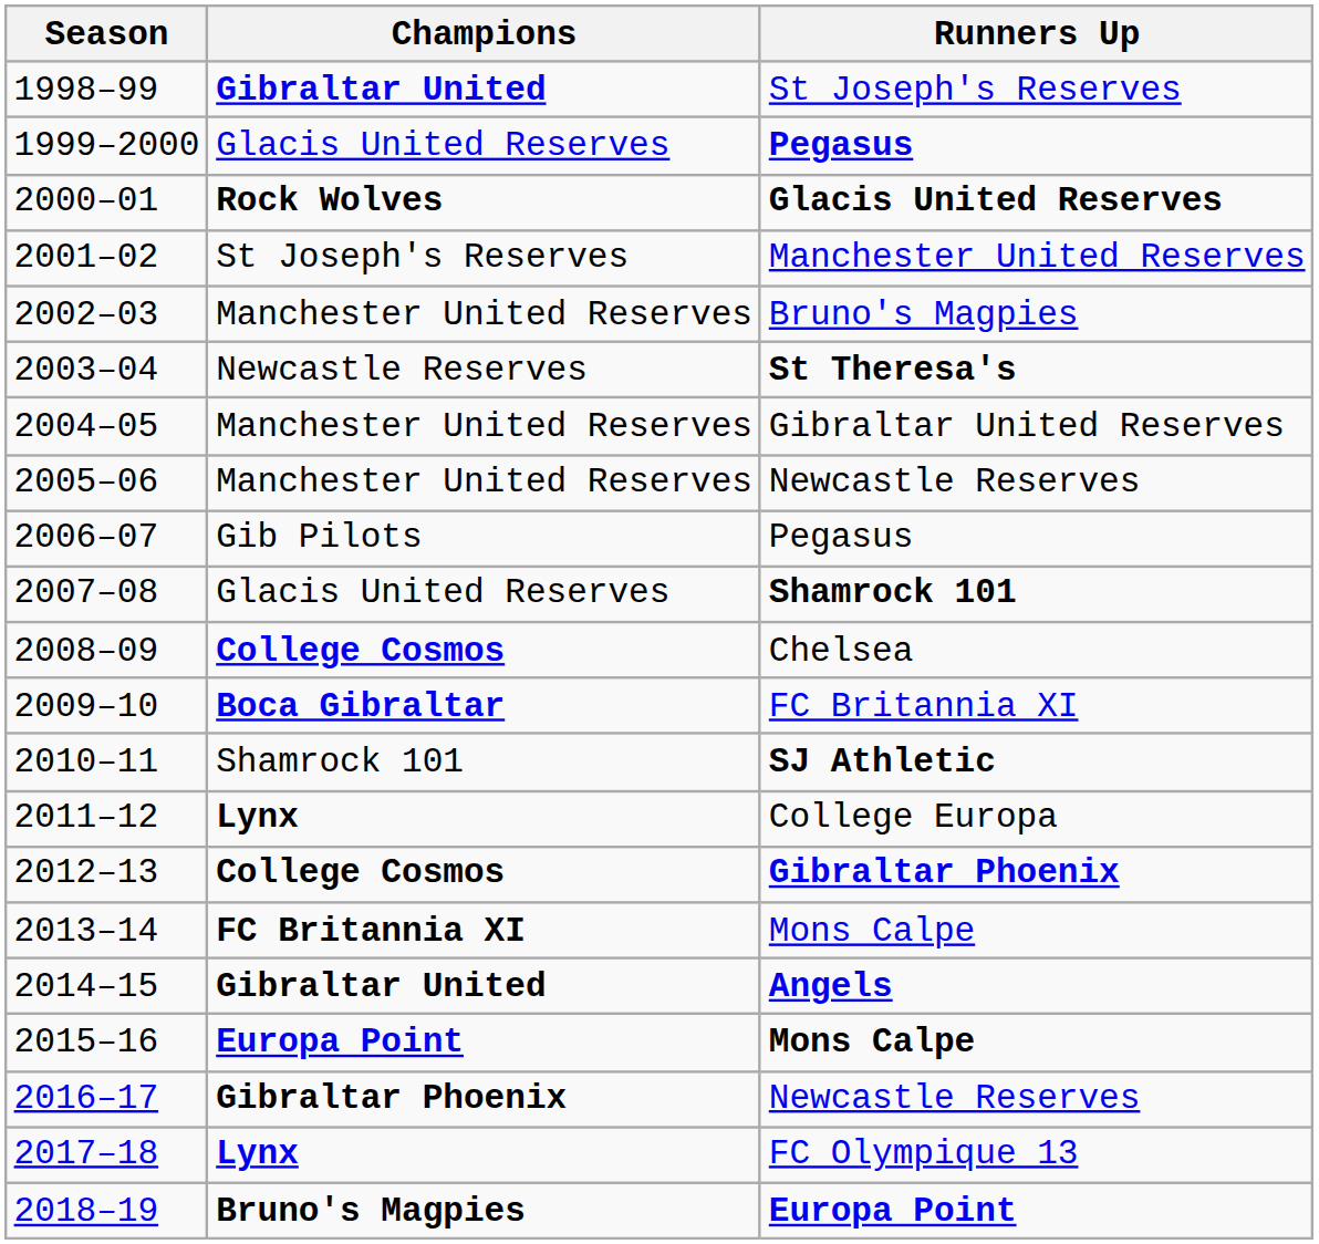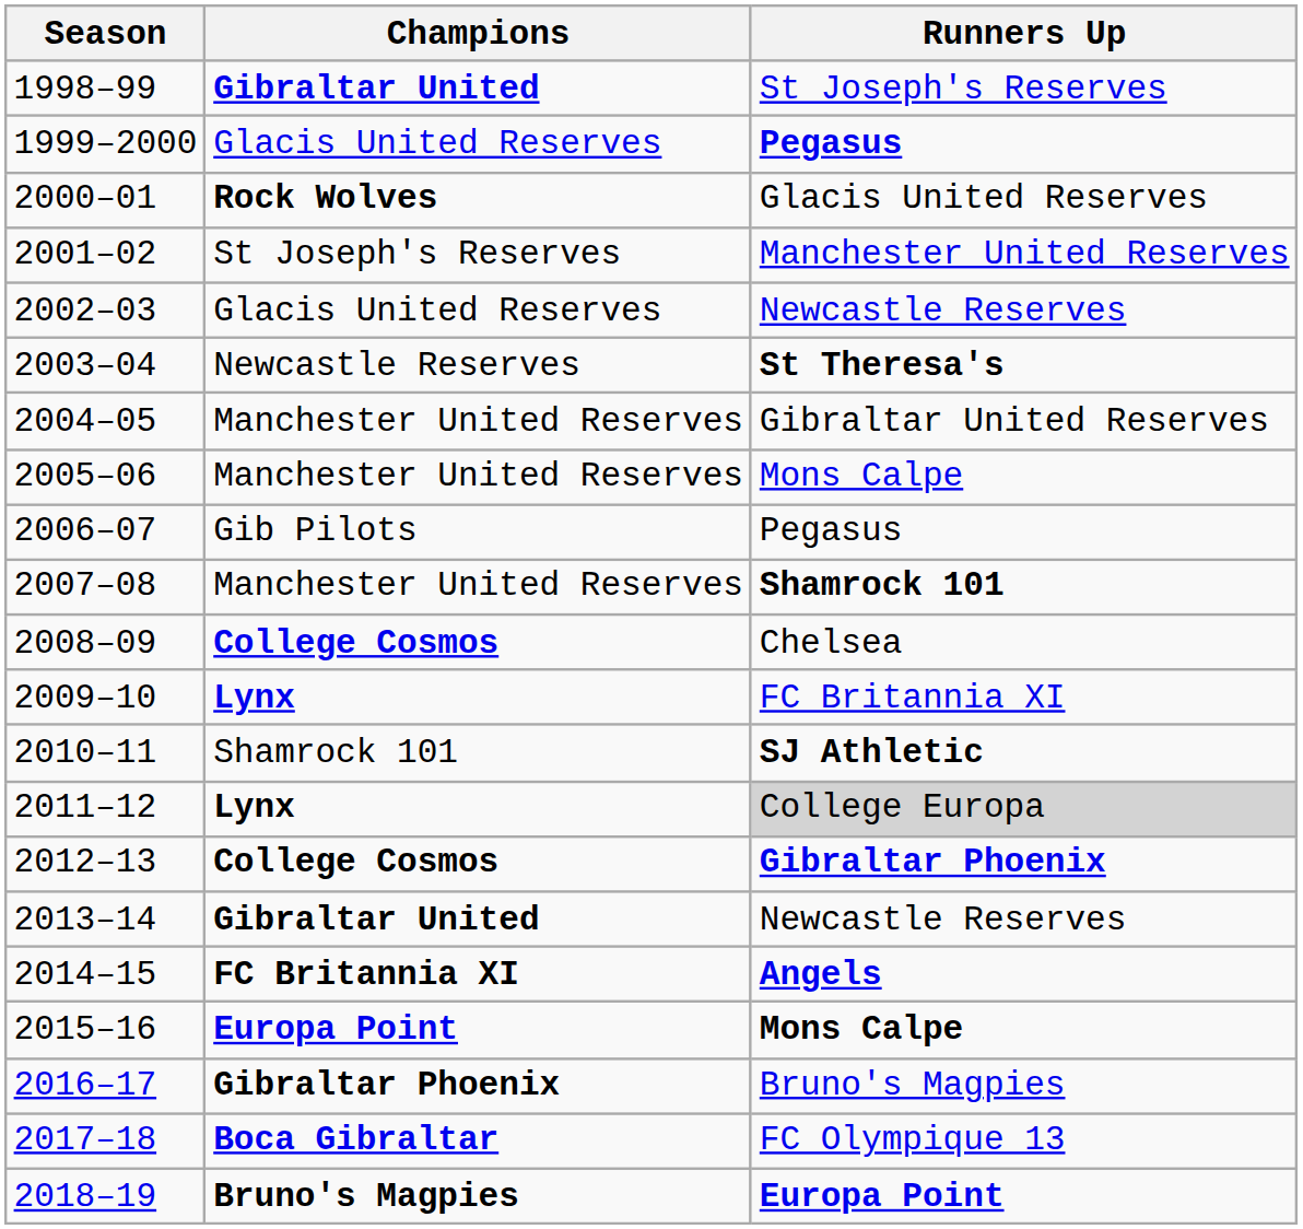 <table class="wikitable">
 <tr>
 <th>Season</th>
 <th>Champions</th>
 <th>Runners Up</th>
 </tr>
 <tr>
 <td>1998–99</td>
 <td><strong><a href='#'>Gibraltar United</a></strong></td>
 <td><a href='#'>St Joseph's Reserves</a></td>
 </tr>
 <tr>
 <td>1999–2000</td>
 <td><a href='#'>Glacis United Reserves</a></td>
 <td><strong><a href='#'>Pegasus</a></strong></td>
 </tr>
 <tr>
 <td>2000–01</td>
 <td><strong>Rock Wolves</strong></td>
-<td><strong>Glacis United Reserves</strong></td>
+<td>Glacis United Reserves</td>
 </tr>
 <tr>
 <td>2001–02</td>
 <td>St Joseph's Reserves</td>
 <td><a href='#'>Manchester United Reserves</a></td>
 </tr>
 <tr>
 <td>2002–03</td>
-<td>Manchester United Reserves</td>
-<td><a href='#'>Bruno's Magpies</a></td>
+<td>Glacis United Reserves</td>
+<td><a href='#'>Newcastle Reserves</a></td>
 </tr>
 <tr>
 <td>2003–04</td>
 <td>Newcastle Reserves</td>
 <td><strong>St Theresa's</strong></td>
 </tr>
 <tr>
 <td>2004–05</td>
 <td>Manchester United Reserves</td>
 <td>Gibraltar United Reserves</td>
 </tr>
 <tr>
 <td>2005–06</td>
 <td>Manchester United Reserves</td>
-<td>Newcastle Reserves</td>
+<td><a href='#'>Mons Calpe</a></td>
 </tr>
 <tr>
 <td>2006–07</td>
 <td>Gib Pilots</td>
 <td>Pegasus</td>
 </tr>
 <tr>
 <td>2007–08</td>
-<td>Glacis United Reserves</td>
+<td>Manchester United Reserves</td>
 <td><strong>Shamrock 101</strong></td>
 </tr>
 <tr>
 <td>2008–09</td>
 <td><strong><a href='#'>College Cosmos</a></strong></td>
 <td>Chelsea</td>
 </tr>
 <tr>
 <td>2009–10</td>
-<td><strong><a href='#'>Boca Gibraltar</a></strong></td>
+<td><strong><a href='#'>Lynx</a></strong></td>
 <td><a href='#'>FC Britannia XI</a></td>
 </tr>
 <tr>
 <td>2010–11</td>
 <td>Shamrock 101</td>
 <td><strong>SJ Athletic</strong></td>
 </tr>
 <tr>
 <td>2011–12</td>
 <td><strong>Lynx</strong></td>
-<td>College Europa</td>
+<td style="background: lightgrey;">College Europa</td>
 </tr>
 <tr>
 <td>2012–13</td>
 <td><strong>College Cosmos</strong></td>
 <td><strong><a href='#'>Gibraltar Phoenix</a></strong></td>
 </tr>
 <tr>
 <td>2013–14</td>
-<td><strong>FC Britannia XI</strong></td>
-<td><a href='#'>Mons Calpe</a></td>
+<td><strong>Gibraltar United</strong></td>
+<td>Newcastle Reserves</td>
 </tr>
 <tr>
 <td>2014–15</td>
-<td><strong>Gibraltar United</strong></td>
+<td><strong>FC Britannia XI</strong></td>
 <td><strong><a href='#'>Angels</a></strong></td>
 </tr>
 <tr>
 <td>2015–16</td>
 <td><strong><a href='#'>Europa Point</a></strong></td>
 <td><strong>Mons Calpe</strong></td>
 </tr>
 <tr>
 <td><a href='#'>2016–17</a></td>
 <td><strong>Gibraltar Phoenix</strong></td>
-<td><a href='#'>Newcastle Reserves</a></td>
+<td><a href='#'>Bruno's Magpies</a></td>
 </tr>
 <tr>
 <td><a href='#'>2017–18</a></td>
-<td><strong><a href='#'>Lynx</a></strong></td>
+<td><strong><a href='#'>Boca Gibraltar</a></strong></td>
 <td><a href='#'>FC Olympique 13</a></td>
 </tr>
 <tr>
 <td><a href='#'>2018–19</a></td>
 <td><strong>Bruno's Magpies</strong></td>
 <td><strong><a href='#'>Europa Point</a></strong></td>
 </tr>
 </table>
